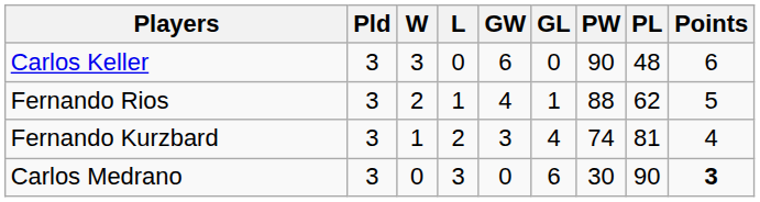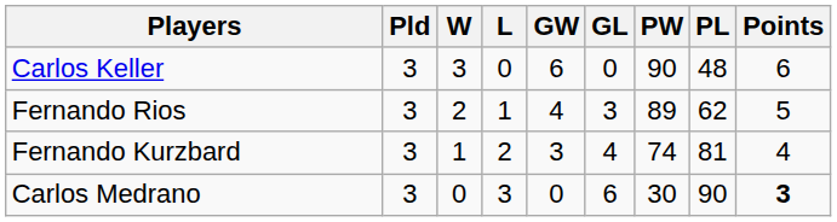 <table class=wikitable style="text-align:center">
 <tr>
 <th width=220>Players</th>
 <th width=20>Pld</th>
 <th width=20>W</th>
 <th width=20>L</th>
 <th width=20>GW</th>
 <th width=20>GL</th>
 <th width=20>PW</th>
 <th width=20>PL</th>
 <th width=50>Points</th>
 </tr>
 <tr>
 <td align=left> <a href='#'>Carlos Keller</a></td>
 <td>3</td>
 <td>3</td>
 <td>0</td>
 <td>6</td>
 <td>0</td>
 <td>90</td>
 <td>48</td>
 <td>6</td>
 </tr>
 <tr>
 <td align=left> Fernando Rios</td>
 <td>3</td>
 <td>2</td>
 <td>1</td>
 <td>4</td>
-<td>1</td>
-<td>88</td>
+<td>3</td>
+<td>89</td>
 <td>62</td>
 <td>5</td>
 </tr>
 <tr>
 <td align=left> Fernando Kurzbard</td>
 <td>3</td>
 <td>1</td>
 <td>2</td>
 <td>3</td>
 <td>4</td>
 <td>74</td>
 <td>81</td>
 <td>4</td>
 </tr>
 <tr>
 <td align=left> Carlos Medrano</td>
 <td>3</td>
 <td>0</td>
 <td>3</td>
 <td>0</td>
 <td>6</td>
 <td>30</td>
 <td>90</td>
 <td><strong>3</strong></td>
 </tr>
 </table>
